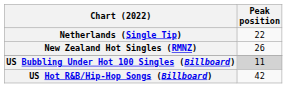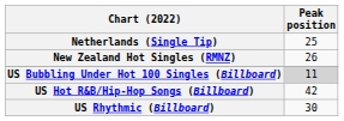 <table class="wikitable sortable plainrowheaders" style="text-align:center">
 <tr>
 <th scope="col">Chart (2022)</th>
 <th scope="col">Peak<br>position</th>
 </tr>
 <tr>
 <th scope="row">Netherlands (<a href='#'>Single Tip</a>)</th>
-<td>22</td>
+<td>25</td>
 </tr>
 <tr>
 <th scope="row">New Zealand Hot Singles (<a href='#'>RMNZ</a>)</th>
 <td>26</td>
 </tr>
 <tr>
 </tr>
 <tr>
 </tr>
 <tr>
 <th scope="row">US <a href='#'>Bubbling Under Hot 100 Singles</a> (<em><a href='#'>Billboard</a></em>)</th>
 <td style="background: lightgrey;">11</td>
 </tr>
 <tr>
 <th scope="row">US <a href='#'>Hot R&B/Hip-Hop Songs</a> (<em><a href='#'>Billboard</a></em>)</th>
 <td>42</td>
 </tr>
+<tr>
+<th scope="row">US <a href='#'>Rhythmic</a> (<em><a href='#'>Billboard</a></em>)</th>
+<td>30</td>
+</tr>
 </table>
